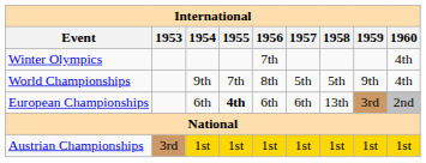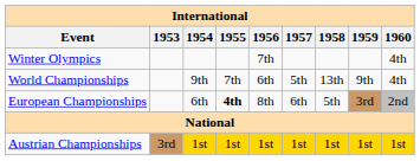 <table class="wikitable" style="text-align:center">
 <tr>
 <th style="background-color: #ffdead; " colspan=9 align=center>International</th>
 </tr>
 <tr>
 <th>Event</th>
 <th>1953</th>
 <th>1954</th>
 <th>1955</th>
 <th>1956</th>
 <th>1957</th>
 <th>1958</th>
 <th>1959</th>
 <th>1960</th>
 </tr>
 <tr>
 <td align=left><a href='#'>Winter Olympics</a></td>
 <td></td>
 <td></td>
 <td></td>
 <td>7th</td>
 <td></td>
 <td></td>
 <td></td>
 <td>4th</td>
 </tr>
 <tr>
 <td align=left><a href='#'>World Championships</a></td>
 <td></td>
 <td>9th</td>
 <td>7th</td>
-<td>8th</td>
+<td>6th</td>
 <td>5th</td>
-<td>5th</td>
+<td>13th</td>
 <td>9th</td>
 <td>4th</td>
 </tr>
 <tr>
 <td align=left><a href='#'>European Championships</a></td>
 <td></td>
 <td>6th</td>
 <td><strong>4th</strong></td>
+<td>8th</td>
 <td>6th</td>
-<td>6th</td>
-<td>13th</td>
+<td>5th</td>
 <td bgcolor=cc9966>3rd</td>
 <td bgcolor=silver>2nd</td>
 </tr>
 <tr>
 <th style="background-color: #ffdead; " colspan=9 align=center>National</th>
 </tr>
 <tr>
 <td align=left><a href='#'>Austrian Championships</a></td>
 <td bgcolor=cc9966>3rd</td>
 <td bgcolor=gold>1st</td>
 <td bgcolor=gold>1st</td>
 <td bgcolor=gold>1st</td>
 <td bgcolor=gold>1st</td>
 <td bgcolor=gold>1st</td>
 <td bgcolor=gold>1st</td>
 <td bgcolor=gold>1st</td>
 </tr>
 </table>
